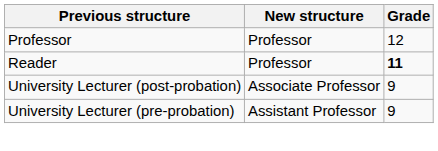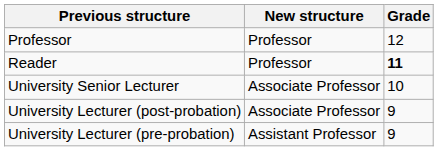 <table class="wikitable">
 <tr>
 <th>Previous structure</th>
 <th>New structure</th>
 <th>Grade</th>
 </tr>
 <tr>
 <td>Professor</td>
 <td>Professor</td>
 <td>12</td>
 </tr>
 <tr>
 <td>Reader</td>
 <td>Professor</td>
 <td><strong>11</strong></td>
 </tr>
 <tr>
+<td>University Senior Lecturer</td>
+<td>Associate Professor</td>
+<td>10</td>
+</tr>
+<tr>
 <td>University Lecturer (post‑probation)</td>
 <td>Associate Professor</td>
 <td>9</td>
 </tr>
 <tr>
 <td>University Lecturer (pre‑probation)</td>
 <td>Assistant Professor</td>
 <td>9</td>
 </tr>
 </table>
